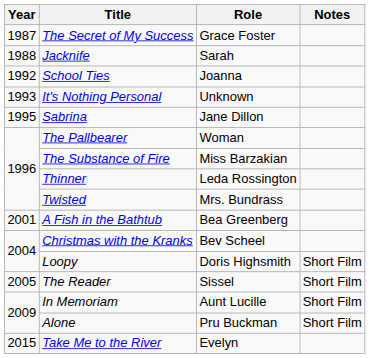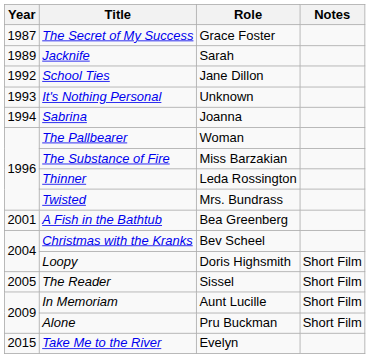 <table class="wikitable sortable">
 <tr>
 <th>Year</th>
 <th>Title</th>
 <th>Role</th>
 <th>Notes</th>
 </tr>
 <tr>
 <td>1987</td>
 <td><em><a href='#'>The Secret of My Success</a></em></td>
 <td>Grace Foster</td>
 <td></td>
 </tr>
 <tr>
-<td>1988</td>
+<td>1989</td>
 <td><em><a href='#'>Jacknife</a></em></td>
 <td>Sarah</td>
 <td></td>
 </tr>
 <tr>
 <td>1992</td>
 <td><em><a href='#'>School Ties</a></em></td>
-<td>Joanna</td>
+<td>Jane Dillon</td>
 <td></td>
 </tr>
 <tr>
 <td>1993</td>
 <td><em><a href='#'>It's Nothing Personal</a></em></td>
 <td>Unknown</td>
 <td></td>
 </tr>
 <tr>
-<td>1995</td>
+<td>1994</td>
 <td><em><a href='#'>Sabrina</a></em></td>
-<td>Jane Dillon</td>
+<td>Joanna</td>
 <td></td>
 </tr>
 <tr>
 <td rowspan=4>1996</td>
 <td><em><a href='#'>The Pallbearer</a></em></td>
 <td>Woman</td>
 <td></td>
 </tr>
 <tr>
 <td><em><a href='#'>The Substance of Fire</a></em></td>
 <td>Miss Barzakian</td>
 <td></td>
 </tr>
 <tr>
 <td><em><a href='#'>Thinner</a></em></td>
 <td>Leda Rossington</td>
 <td></td>
 </tr>
 <tr>
 <td><em><a href='#'>Twisted</a></em></td>
 <td>Mrs. Bundrass</td>
 <td></td>
 </tr>
 <tr>
 <td>2001</td>
 <td><em><a href='#'>A Fish in the Bathtub</a></em></td>
 <td>Bea Greenberg</td>
 <td></td>
 </tr>
 <tr>
 <td rowspan=2>2004</td>
 <td><em><a href='#'>Christmas with the Kranks</a></em></td>
 <td>Bev Scheel</td>
 <td></td>
 </tr>
 <tr>
 <td><em>Loopy</em></td>
 <td>Doris Highsmith</td>
 <td>Short Film</td>
 </tr>
 <tr>
 <td>2005</td>
 <td><em>The Reader</em></td>
 <td>Sissel</td>
 <td>Short Film</td>
 </tr>
 <tr>
 <td rowspan=2>2009</td>
 <td><em>In Memoriam</em></td>
 <td>Aunt Lucille</td>
 <td>Short Film</td>
 </tr>
 <tr>
 <td><em>Alone</em></td>
 <td>Pru Buckman</td>
 <td>Short Film</td>
 </tr>
 <tr>
 <td>2015</td>
 <td><em><a href='#'>Take Me to the River</a></em></td>
 <td>Evelyn</td>
 <td></td>
 </tr>
 </table>
